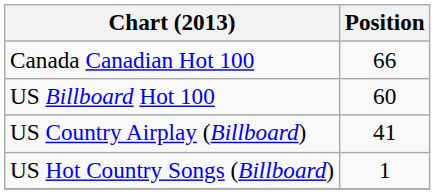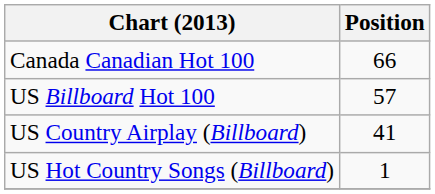 <table class="wikitable sortable">
 <tr>
 <th scope="col">Chart (2013)</th>
 <th scope="col">Position</th>
 </tr>
 <tr>
 <td>Canada <a href='#'>Canadian Hot 100</a></td>
 <td align="center">66</td>
 </tr>
 <tr>
 <td>US <em><a href='#'>Billboard</a></em> <a href='#'>Hot 100</a></td>
-<td align="center">60</td>
+<td align="center">57</td>
 </tr>
 <tr>
 <td>US <a href='#'>Country Airplay</a> (<em><a href='#'>Billboard</a></em>)</td>
 <td align="center">41</td>
 </tr>
 <tr>
 <td>US <a href='#'>Hot Country Songs</a> (<em><a href='#'>Billboard</a></em>)</td>
 <td align="center">1</td>
 </tr>
 <tr>
 </tr>
 </table>
